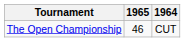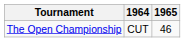 <table class="wikitable" style="font-size:95%;text-align:center;">
 <tr>
 <th>Tournament</th>
+<th>1964</th>
 <th>1965</th>
-<th>1964</th>
 </tr>
 <tr>
 <td align=left><a href='#'>The Open Championship</a></td>
+<td>CUT</td>
 <td>46</td>
-<td>CUT</td>
 </tr>
 </table>
